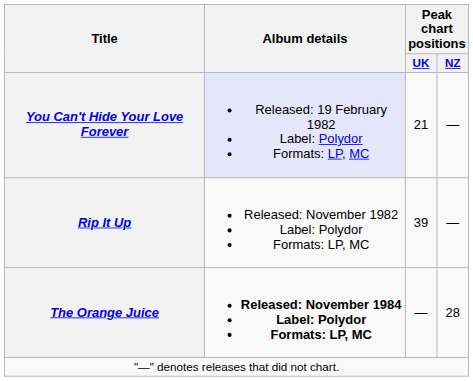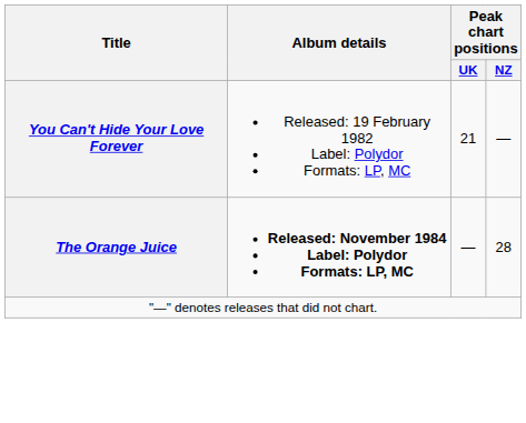 <table class="wikitable plainrowheaders" style="text-align:center;">
 <tr>
 <th rowspan="2" scope="col" style="width:15em;">Title</th>
 <th rowspan="2" scope="col" style="width:15em;">Album details</th>
 <th colspan="2">Peak chart positions</th>
 </tr>
 <tr>
 <th scope="col" style="width:2em;font-size:90%;"><a href='#'>UK</a><br></th>
 <th scope="col" style="width:2em;font-size:90%;"><a href='#'>NZ</a><br></th>
 </tr>
 <tr>
 <th scope="row"><em><a href='#'>You Can't Hide Your Love Forever</a></em></th>
-<td style="background: lavender;"><br><ul><li>Released: 19 February 1982</li><li>Label: <a href='#'>Polydor</a></li><li>Formats: <a href='#'>LP</a>, <a href='#'>MC</a></li></ul></td>
+<td><br><ul><li>Released: 19 February 1982</li><li>Label: <a href='#'>Polydor</a></li><li>Formats: <a href='#'>LP</a>, <a href='#'>MC</a></li></ul></td>
 <td>21</td>
-<td>—</td>
-</tr>
-<tr>
-<th scope="row"><em><a href='#'>Rip It Up</a></em></th>
-<td><br><ul><li>Released: November 1982</li><li>Label: Polydor</li><li>Formats: LP, MC</li></ul></td>
-<td>39</td>
 <td>—</td>
 </tr>
 <tr>
 <th scope="row"><em><a href='#'>The Orange Juice</a></em></th>
 <td><strong><br><ul><li>Released: November 1984</li><li>Label: Polydor</li><li>Formats: LP, MC</li></ul></strong></td>
 <td>—</td>
 <td>28</td>
 </tr>
 <tr>
 <td colspan="4" style="font-size:90%">"—" denotes releases that did not chart.</td>
 </tr>
 </table>
